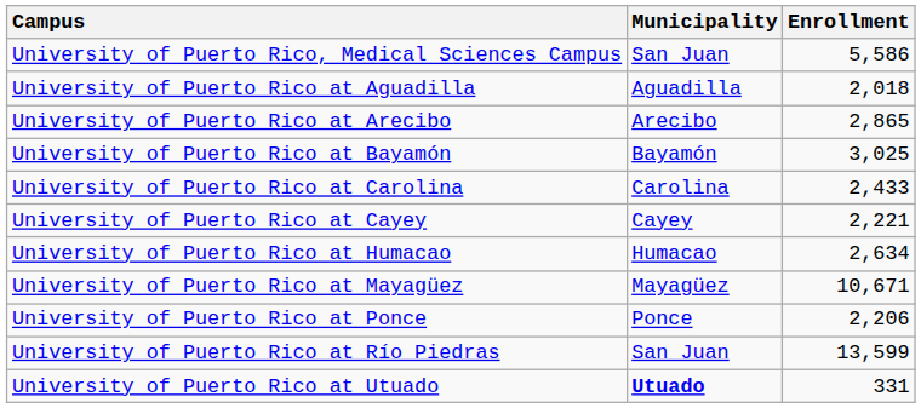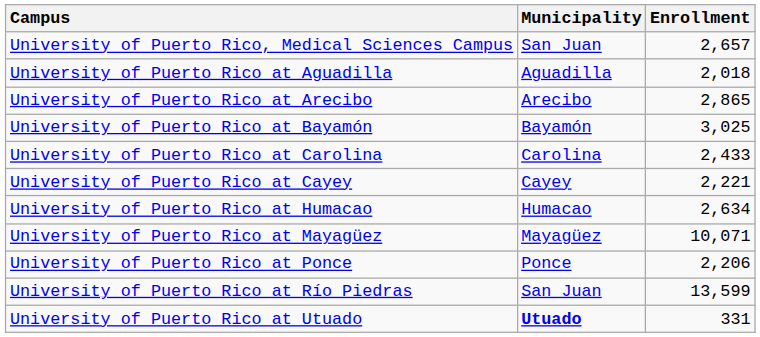 <table class="wikitable sortable" style="margin: auto">
 <tr>
 <th style="text-align: left">Campus</th>
 <th style="text-align: left">Municipality</th>
 <th style="text-align: right">Enrollment</th>
 </tr>
 <tr>
 <td><a href='#'>University of Puerto Rico, Medical Sciences Campus</a></td>
 <td><a href='#'>San Juan</a></td>
-<td style="text-align: right">5,586</td>
+<td style="text-align: right">2,657</td>
 </tr>
 <tr>
 <td><a href='#'>University of Puerto Rico at Aguadilla</a></td>
 <td><a href='#'>Aguadilla</a></td>
 <td style="text-align: right">2,018</td>
 </tr>
 <tr>
 <td><a href='#'>University of Puerto Rico at Arecibo</a></td>
 <td><a href='#'>Arecibo</a></td>
 <td style="text-align: right">2,865</td>
 </tr>
 <tr>
 <td><a href='#'>University of Puerto Rico at Bayamón</a></td>
 <td><a href='#'>Bayamón</a></td>
 <td style="text-align: right">3,025</td>
 </tr>
 <tr>
 <td><a href='#'>University of Puerto Rico at Carolina</a></td>
 <td><a href='#'>Carolina</a></td>
 <td style="text-align: right">2,433</td>
 </tr>
 <tr>
 <td><a href='#'>University of Puerto Rico at Cayey</a></td>
 <td><a href='#'>Cayey</a></td>
 <td style="text-align: right">2,221</td>
 </tr>
 <tr>
 <td><a href='#'>University of Puerto Rico at Humacao</a></td>
 <td><a href='#'>Humacao</a></td>
 <td style="text-align: right">2,634</td>
 </tr>
 <tr>
 <td><a href='#'>University of Puerto Rico at Mayagüez</a></td>
 <td><a href='#'>Mayagüez</a></td>
-<td style="text-align: right">10,671</td>
+<td style="text-align: right">10,071</td>
 </tr>
 <tr>
 <td><a href='#'>University of Puerto Rico at Ponce</a></td>
 <td><a href='#'>Ponce</a></td>
 <td style="text-align: right">2,206</td>
 </tr>
 <tr>
 <td><a href='#'>University of Puerto Rico at Río Piedras</a></td>
 <td><a href='#'>San Juan</a></td>
 <td style="text-align: right">13,599</td>
 </tr>
 <tr>
 <td><a href='#'>University of Puerto Rico at Utuado</a></td>
 <td><strong><a href='#'>Utuado</a></strong></td>
 <td style="text-align: right">331</td>
 </tr>
 </table>
